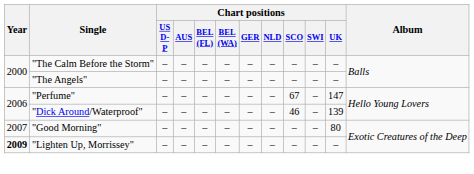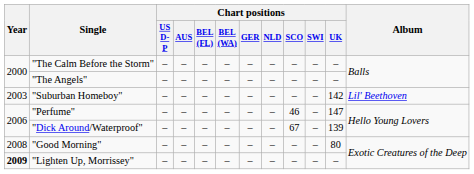 <table class="wikitable" style=text-align:center;>
 <tr>
 <th rowspan=2>Year</th>
 <th rowspan=2>Single</th>
 <th colspan=9>Chart positions</th>
 <th rowspan=2>Album</th>
 </tr>
 <tr style="font-size:smaller;">
 <th style="width:20px;"><a href='#'>US D-P</a><br></th>
 <th style="width:20px;"><a href='#'>AUS</a><br></th>
 <th style="width:20px;"><a href='#'>BEL<br>(FL)</a><br></th>
 <th style="width:20px;"><a href='#'>BEL<br>(WA)</a><br></th>
 <th style="width:20px;"><a href='#'>GER</a><br></th>
 <th style="width:20px;"><a href='#'>NLD</a><br></th>
 <th style="width:20px;"><a href='#'>SCO</a></th>
 <th style="width:20px;"><a href='#'>SWI</a><br></th>
 <th style="width:20px;"><a href='#'>UK</a><br></th>
 </tr>
 <tr>
 <td rowspan=2>2000</td>
 <td align=left>"The Calm Before the Storm"</td>
 <td>–</td>
 <td>–</td>
 <td>–</td>
 <td>–</td>
 <td>–</td>
 <td>–</td>
 <td>–</td>
 <td>–</td>
 <td>–</td>
 <td rowspan=2 align=left><em>Balls</em></td>
 </tr>
 <tr>
 <td align=left>"The Angels" </td>
 <td>–</td>
 <td>–</td>
 <td>–</td>
 <td>–</td>
 <td>–</td>
 <td>–</td>
 <td>–</td>
 <td>–</td>
 <td>–</td>
 </tr>
 <tr>
+<td>2003</td>
+<td align=left>"Suburban Homeboy" </td>
+<td>–</td>
+<td>–</td>
+<td>–</td>
+<td>–</td>
+<td>–</td>
+<td>–</td>
+<td>–</td>
+<td>–</td>
+<td>142</td>
+<td align=left><em><a href='#'>Lil' Beethoven</a></em></td>
+</tr>
+<tr>
 <td rowspan=2>2006</td>
 <td align=left>"Perfume" </td>
 <td>–</td>
 <td>–</td>
 <td>–</td>
 <td>–</td>
 <td>–</td>
 <td>–</td>
-<td>67</td>
+<td>46</td>
 <td>–</td>
 <td>147</td>
 <td rowspan=2 align=left><em>Hello Young Lovers</em></td>
 </tr>
 <tr>
 <td align=left>"<a href='#'>Dick Around</a>/Waterproof"</td>
 <td>–</td>
 <td>–</td>
 <td>–</td>
 <td>–</td>
 <td>–</td>
 <td>–</td>
-<td>46</td>
+<td>67</td>
 <td>–</td>
 <td>139</td>
 </tr>
 <tr>
-<td>2007</td>
+<td>2008</td>
 <td align=left>"Good Morning"</td>
 <td>–</td>
 <td>–</td>
 <td>–</td>
 <td>–</td>
 <td>–</td>
 <td>–</td>
 <td>–</td>
 <td>–</td>
 <td>80</td>
 <td rowspan=2 align=left><em>Exotic Creatures of the Deep</em></td>
 </tr>
 <tr>
 <td><strong>2009</strong></td>
 <td align=left>"Lighten Up, Morrissey" </td>
 <td>–</td>
 <td>–</td>
 <td>–</td>
 <td>–</td>
 <td>–</td>
 <td>–</td>
 <td>–</td>
 <td>–</td>
 <td>–</td>
 </tr>
 </table>
